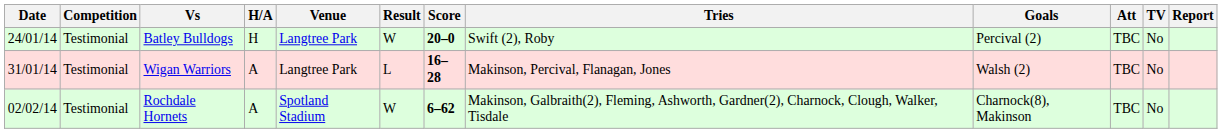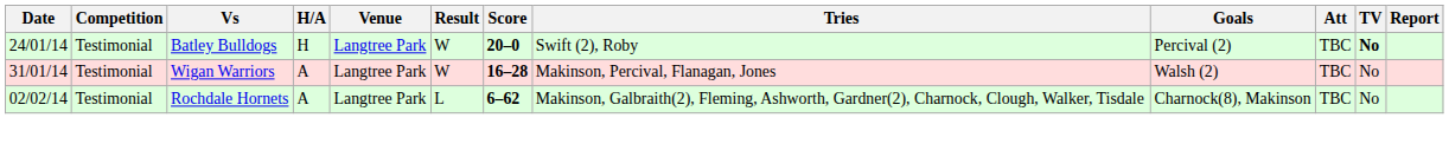 <table class="wikitable" style="font-size:90%;" width="100%">
 <tr>
 <th>Date</th>
 <th>Competition</th>
 <th>Vs</th>
 <th>H/A</th>
 <th>Venue</th>
 <th>Result</th>
 <th>Score</th>
 <th>Tries</th>
 <th>Goals</th>
 <th>Att</th>
 <th>TV</th>
 <th>Report</th>
 </tr>
 <tr style="background:#ddffdd;" width=20 | >
 <td>24/01/14</td>
 <td>Testimonial</td>
 <td> <a href='#'>Batley Bulldogs</a></td>
 <td>H</td>
 <td><a href='#'>Langtree Park</a></td>
 <td>W</td>
 <td><strong>20–0</strong></td>
 <td>Swift (2), Roby</td>
 <td>Percival (2)</td>
 <td>TBC</td>
-<td>No</td>
+<td><strong>No</strong></td>
 <td></td>
 </tr>
 <tr style="background:#ffdddd;" width=20 | >
 <td>31/01/14</td>
 <td>Testimonial</td>
 <td> <a href='#'>Wigan Warriors</a></td>
 <td>A</td>
 <td>Langtree Park</td>
-<td>L</td>
+<td>W</td>
 <td><strong>16–28</strong></td>
 <td>Makinson, Percival, Flanagan, Jones</td>
 <td>Walsh (2)</td>
 <td>TBC</td>
 <td>No</td>
 <td></td>
 </tr>
 <tr style="background:#ddffdd;" width=20 | >
 <td>02/02/14</td>
 <td>Testimonial</td>
 <td> <a href='#'>Rochdale Hornets</a></td>
 <td>A</td>
-<td><a href='#'>Spotland Stadium</a></td>
-<td>W</td>
+<td>Langtree Park</td>
+<td>L</td>
 <td><strong>6–62</strong></td>
 <td>Makinson, Galbraith(2), Fleming, Ashworth, Gardner(2), Charnock, Clough, Walker, Tisdale</td>
 <td>Charnock(8), Makinson</td>
 <td>TBC</td>
 <td>No</td>
 <td></td>
 </tr>
 </table>
